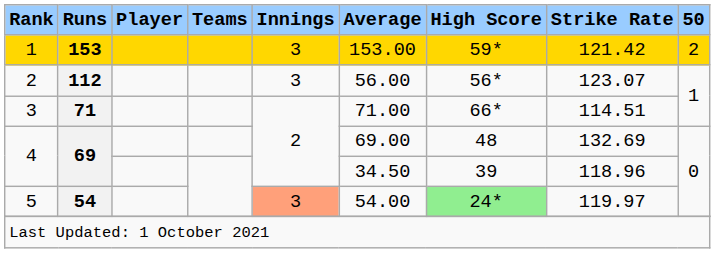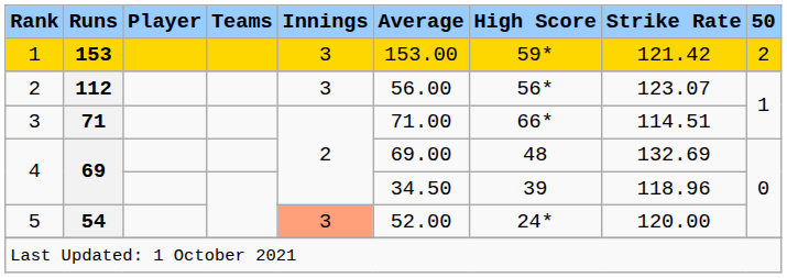 <table class="wikitable plainrowheaders sortable">
 <tr>
 <th scope=col style="background:#9cf;">Rank</th>
 <th scope=col style="background:#9cf;">Runs</th>
 <th scope=col style="background:#9cf;">Player</th>
 <th scope=col style="background:#9cf;">Teams</th>
 <th scope=col style="background:#9cf;">Innings</th>
 <th scope=col style="background:#9cf;">Average</th>
 <th scope=col style="background:#9cf;">High Score</th>
 <th scope=col style="background:#9cf;">Strike Rate</th>
 <th scope=col style="background:#9cf;">50</th>
 </tr>
 <tr>
 <td style="text-align:center; background:gold;">1</td>
 <th scope="row"  style="text-align:center; background:gold;"><strong>153</strong></th>
 <td style="background:gold;"></td>
 <td style="text-align:center; background:gold;"></td>
 <td style="text-align:center; background:gold;">3</td>
 <td style="text-align:center; background:gold;">153.00</td>
 <td style="text-align:center; background:gold;">59*</td>
 <td style="text-align:center; background:gold;">121.42</td>
 <td style="text-align:center; background:gold;">2</td>
 </tr>
 <tr>
 <td align=center>2</td>
 <th scope=row style=text-align:center;><strong>112</strong></th>
 <td></td>
 <td align=center></td>
 <td align=center>3</td>
 <td align=center>56.00</td>
 <td align=center>56*</td>
 <td align=center>123.07</td>
 <td align=center rowspan=2>1</td>
 </tr>
 <tr>
 <td align=center>3</td>
 <th scope=row style=text-align:center;><strong>71</strong></th>
 <td></td>
 <td align=center></td>
 <td align=center rowspan=3>2</td>
 <td align=center>71.00</td>
 <td align=center>66*</td>
 <td align=center>114.51</td>
 </tr>
 <tr>
 <td align=center rowspan=2>4</td>
 <th scope=row style=text-align:center; rowspan=2><strong>69</strong></th>
 <td></td>
 <td align=center></td>
 <td align=center>69.00</td>
 <td align=center>48</td>
 <td align=center>132.69</td>
 <td align=center rowspan=3>0</td>
 </tr>
 <tr>
 <td></td>
 <td align=center rowspan=2></td>
 <td align=center>34.50</td>
 <td align=center>39</td>
 <td align=center>118.96</td>
 </tr>
 <tr>
 <td align=center>5</td>
 <th scope=row style=text-align:center;><strong>54</strong></th>
 <td></td>
 <td align=center style="background: lightsalmon;">3</td>
-<td align=center>54.00</td>
-<td align=center style="background: lightgreen;">24*</td>
-<td align=center>119.97</td>
+<td align=center>52.00</td>
+<td align=center>24*</td>
+<td align=center>120.00</td>
 </tr>
 <tr>
 </tr>
 <tr class=sortbottom>
 <td colspan=9><small>Last Updated: 1 October 2021</small></td>
 </tr>
 </table>
